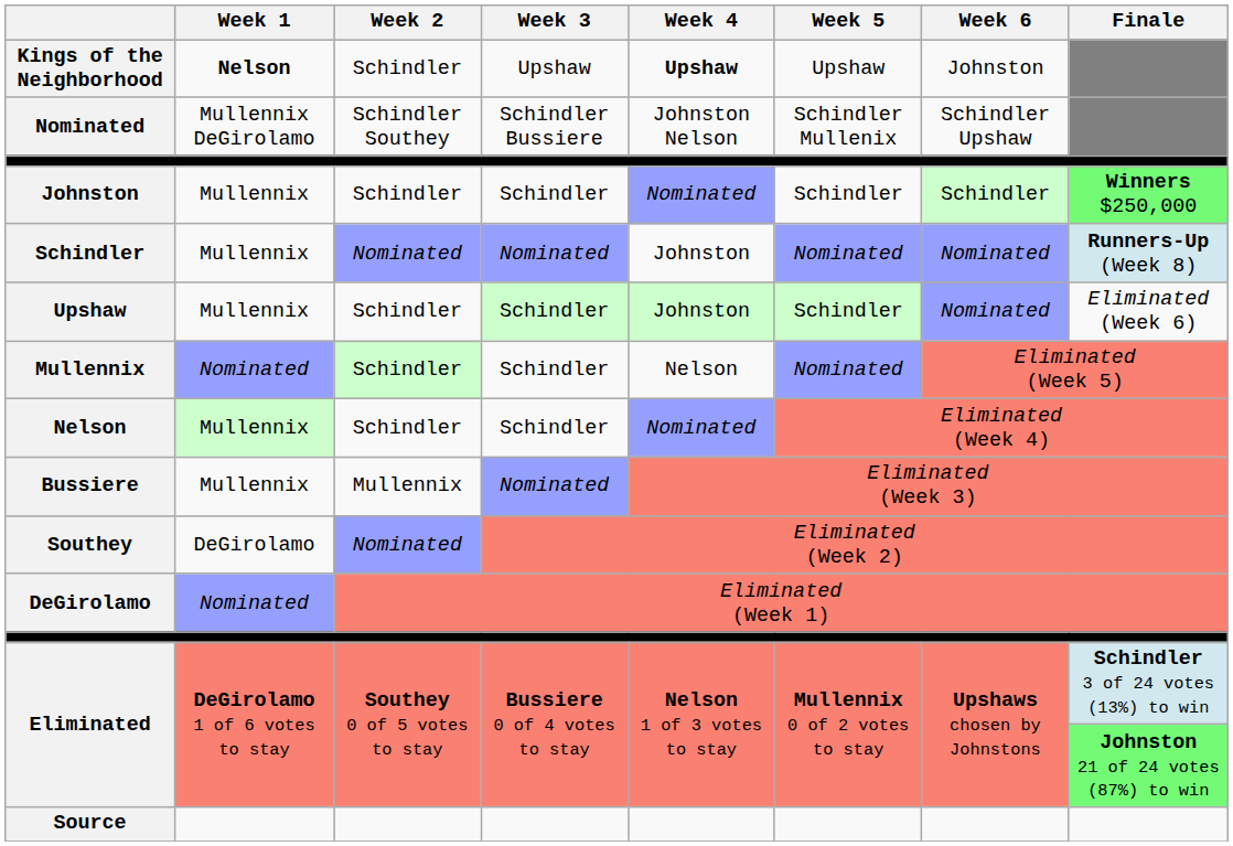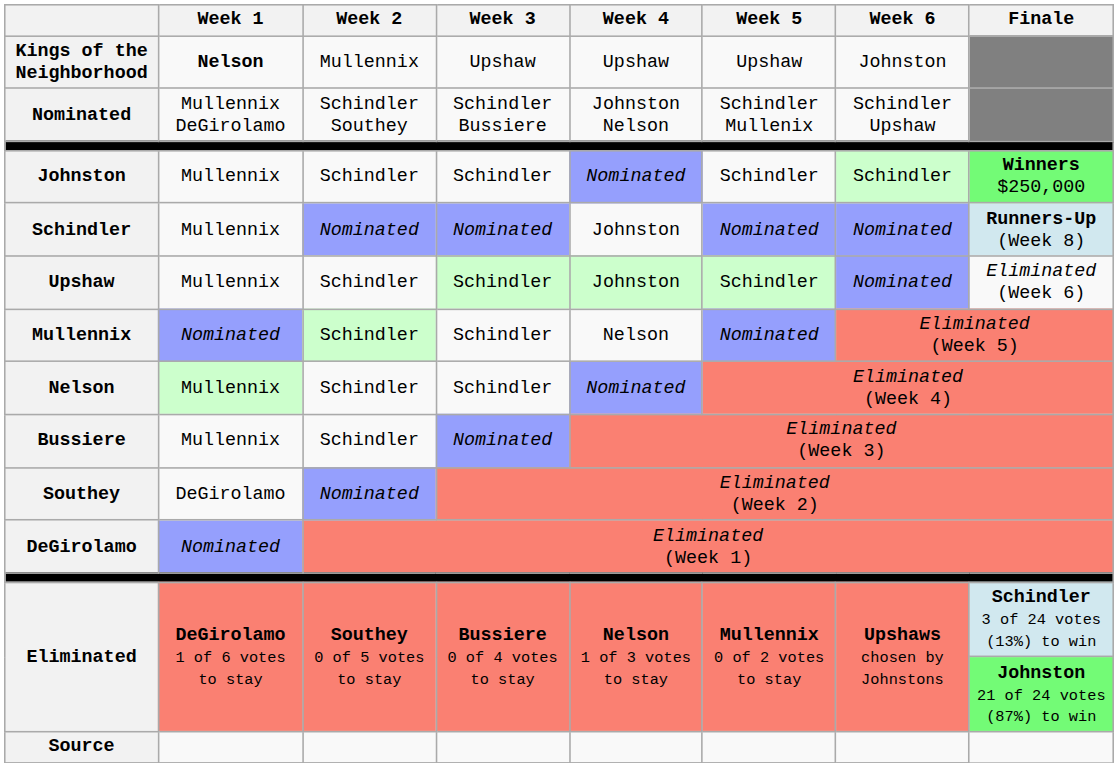 <table class="wikitable" style="text-align:center; width:80%; font-size:90%">
 <tr>
 <th style="width:4%"></th>
 <th style="width:8%">Week 1</th>
 <th style="width:8%">Week 2</th>
 <th style="width:8%">Week 3</th>
 <th style="width:8%">Week 4</th>
 <th style="width:8%">Week 5</th>
 <th style="width:8%">Week 6</th>
 <th style="width:8%">Finale</th>
 </tr>
 <tr>
 <th>Kings of the Neighborhood</th>
 <td><strong>Nelson</strong></td>
-<td>Schindler</td>
+<td>Mullennix</td>
 <td>Upshaw</td>
-<td><strong>Upshaw</strong></td>
+<td>Upshaw</td>
 <td>Upshaw</td>
 <td>Johnston</td>
 <td bgcolor="gray"></td>
 </tr>
 <tr>
 <th>Nominated</th>
 <td>Mullennix<br>DeGirolamo</td>
 <td>Schindler<br>Southey</td>
 <td>Schindler<br>Bussiere</td>
 <td>Johnston<br>Nelson</td>
 <td>Schindler<br>Mullenix</td>
 <td>Schindler<br>Upshaw</td>
 <td bgcolor="gray"></td>
 </tr>
 <tr>
 <td colspan="8" bgcolor="black"></td>
 </tr>
 <tr>
 <th>Johnston</th>
 <td>Mullennix</td>
 <td>Schindler</td>
 <td>Schindler</td>
 <td bgcolor="#959FFD"><em>Nominated</em></td>
 <td>Schindler</td>
 <td bgcolor=#CCFFCC>Schindler</td>
 <td bgcolor="#73FB76"><strong>Winners</strong><br>$250,000</td>
 </tr>
 <tr>
 <th>Schindler</th>
 <td>Mullennix</td>
 <td bgcolor="#959FFD"><em>Nominated</em></td>
 <td bgcolor="#959FFD"><em>Nominated</em></td>
 <td>Johnston</td>
 <td bgcolor="#959FFD"><em>Nominated</em></td>
 <td bgcolor="#959FFD"><em>Nominated</em></td>
 <td bgcolor="#D1E8EF"><strong>Runners-Up</strong><br>(Week 8)</td>
 </tr>
 <tr>
 <th>Upshaw</th>
 <td>Mullennix</td>
 <td>Schindler</td>
 <td bgcolor=#CCFFCC>Schindler</td>
 <td bgcolor=#CCFFCC>Johnston</td>
 <td bgcolor=#CCFFCC>Schindler</td>
 <td bgcolor="#959FFD"><em>Nominated</em></td>
 <td><em>Eliminated</em><br>(Week 6)</td>
 </tr>
 <tr>
 <th>Mullennix</th>
 <td bgcolor="#959FFD"><em>Nominated</em></td>
 <td bgcolor=#CCFFCC>Schindler</td>
 <td>Schindler</td>
 <td>Nelson</td>
 <td bgcolor="#959FFD"><em>Nominated</em></td>
 <td colspan="2" style="background:#FA8072; text-align:center"><em>Eliminated</em><br>(Week 5)</td>
 </tr>
 <tr>
 <th>Nelson</th>
 <td bgcolor=#CCFFCC>Mullennix</td>
 <td>Schindler</td>
 <td>Schindler</td>
 <td bgcolor="#959FFD"><em>Nominated</em></td>
 <td colspan="3" style="background:#FA8072; text-align:center"><em>Eliminated</em><br>(Week 4)</td>
 </tr>
 <tr>
 <th>Bussiere</th>
 <td>Mullennix</td>
-<td>Mullennix</td>
+<td>Schindler</td>
 <td bgcolor="#959FFD"><em>Nominated</em></td>
 <td colspan="4" style="background:#FA8072; text-align:center"><em>Eliminated</em><br>(Week 3)</td>
 </tr>
 <tr>
 <th>Southey</th>
 <td>DeGirolamo</td>
 <td bgcolor="#959FFD"><em>Nominated</em></td>
 <td colspan="5" style="background:#FA8072; text-align:center"><em>Eliminated</em><br>(Week 2)</td>
 </tr>
 <tr>
 <th>DeGirolamo</th>
 <td bgcolor="#959FFD"><em>Nominated</em></td>
 <td colspan="6" style="background:#FA8072; text-align:center"><em>Eliminated</em><br>(Week 1)</td>
 </tr>
 <tr>
 <td colspan="8" bgcolor="black"></td>
 </tr>
 <tr>
 <th rowspan=2;>Eliminated</th>
 <td rowspan=2 bgcolor="#FA8072"><strong>DeGirolamo</strong><br><small>1 of 6 votes<br>to stay</small></td>
 <td rowspan=2 bgcolor="#FA8072"><strong>Southey</strong><br><small>0 of 5 votes<br>to stay</small></td>
 <td rowspan=2 bgcolor="#FA8072"><strong>Bussiere</strong><br><small>0 of 4 votes <br> to stay</small></td>
 <td rowspan=2 bgcolor="#FA8072"><strong>Nelson</strong><br><small> 1 of 3 votes<br> to stay</small></td>
 <td rowspan=2 bgcolor="#FA8072"><strong>Mullennix</strong><br><small> 0 of 2 votes <br> to stay</small></td>
 <td rowspan=2 bgcolor="#FA8072"><strong>Upshaws</strong><br><small>chosen by Johnstons <br> </small></td>
 <td bgcolor="#D1E8EF"><strong>Schindler</strong><br><small>3 of 24 votes<br> (13%) to win</small></td>
 </tr>
 <tr>
 <td bgcolor="#73FB76"><strong>Johnston</strong><br><small> 21 of 24 votes<br> (87%) to win </small></td>
 </tr>
 <tr>
 <th>Source</th>
 <td></td>
 <td></td>
 <td></td>
 <td></td>
 <td></td>
 <td></td>
 </tr>
 <tr>
 </tr>
 </table>
